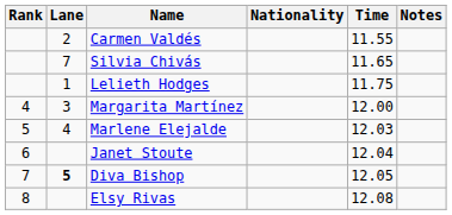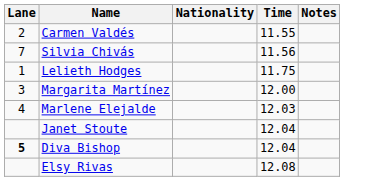 <table class="wikitable sortable" style="text-align:center;font-size:95%">
 <tr>
-<th>Rank</th>
 <th>Lane</th>
 <th>Name</th>
 <th>Nationality</th>
 <th>Time</th>
 <th>Notes</th>
 </tr>
 <tr>
-<td></td>
 <td>2</td>
 <td align=left><a href='#'>Carmen Valdés</a></td>
 <td align=left></td>
 <td>11.55</td>
 <td></td>
 </tr>
 <tr>
-<td></td>
 <td>7</td>
 <td align=left><a href='#'>Silvia Chivás</a></td>
 <td align=left></td>
-<td>11.65</td>
+<td>11.56</td>
 <td></td>
 </tr>
 <tr>
-<td></td>
 <td>1</td>
 <td align=left><a href='#'>Lelieth Hodges</a></td>
 <td align=left></td>
 <td>11.75</td>
 <td></td>
 </tr>
 <tr>
-<td>4</td>
 <td>3</td>
 <td align=left><a href='#'>Margarita Martínez</a></td>
 <td align=left></td>
 <td>12.00</td>
 <td></td>
 </tr>
 <tr>
-<td>5</td>
 <td>4</td>
 <td align=left><a href='#'>Marlene Elejalde</a></td>
 <td align=left></td>
 <td>12.03</td>
 <td></td>
 </tr>
 <tr>
-<td>6</td>
 <td></td>
 <td align=left><a href='#'>Janet Stoute</a></td>
 <td align=left></td>
 <td>12.04</td>
 <td></td>
 </tr>
 <tr>
-<td>7</td>
 <td><strong>5</strong></td>
 <td align=left><a href='#'>Diva Bishop</a></td>
 <td align=left></td>
-<td>12.05</td>
+<td>12.04</td>
 <td></td>
 </tr>
 <tr>
-<td>8</td>
 <td></td>
 <td align=left><a href='#'>Elsy Rivas</a></td>
 <td align=left></td>
 <td>12.08</td>
 <td></td>
 </tr>
 </table>
